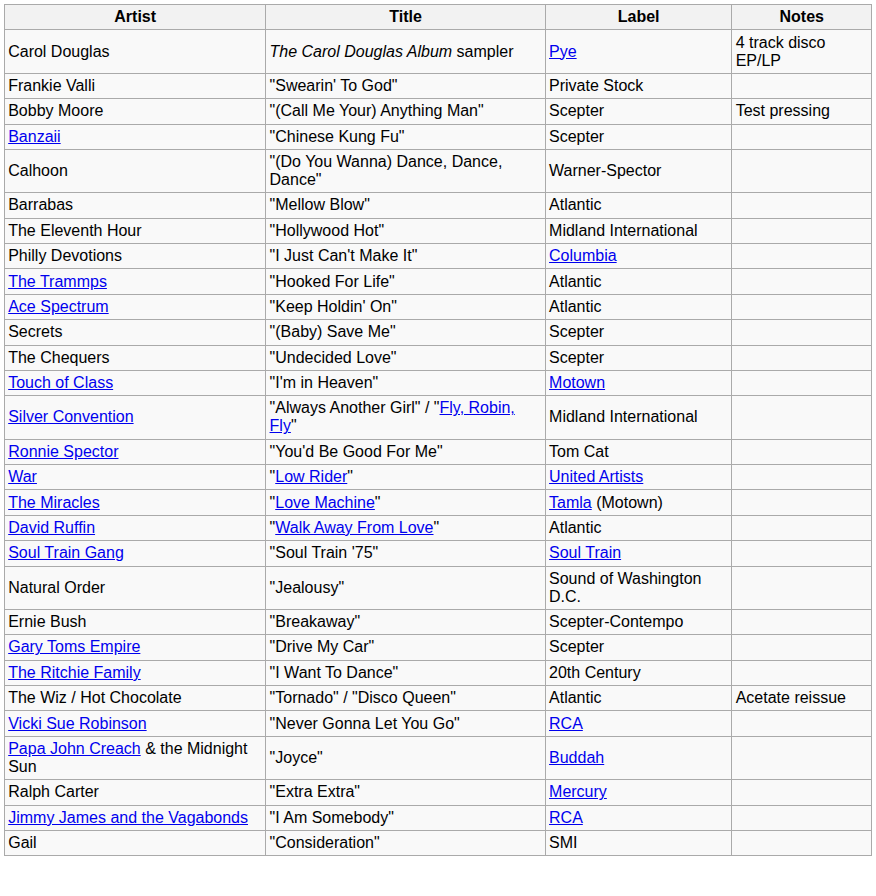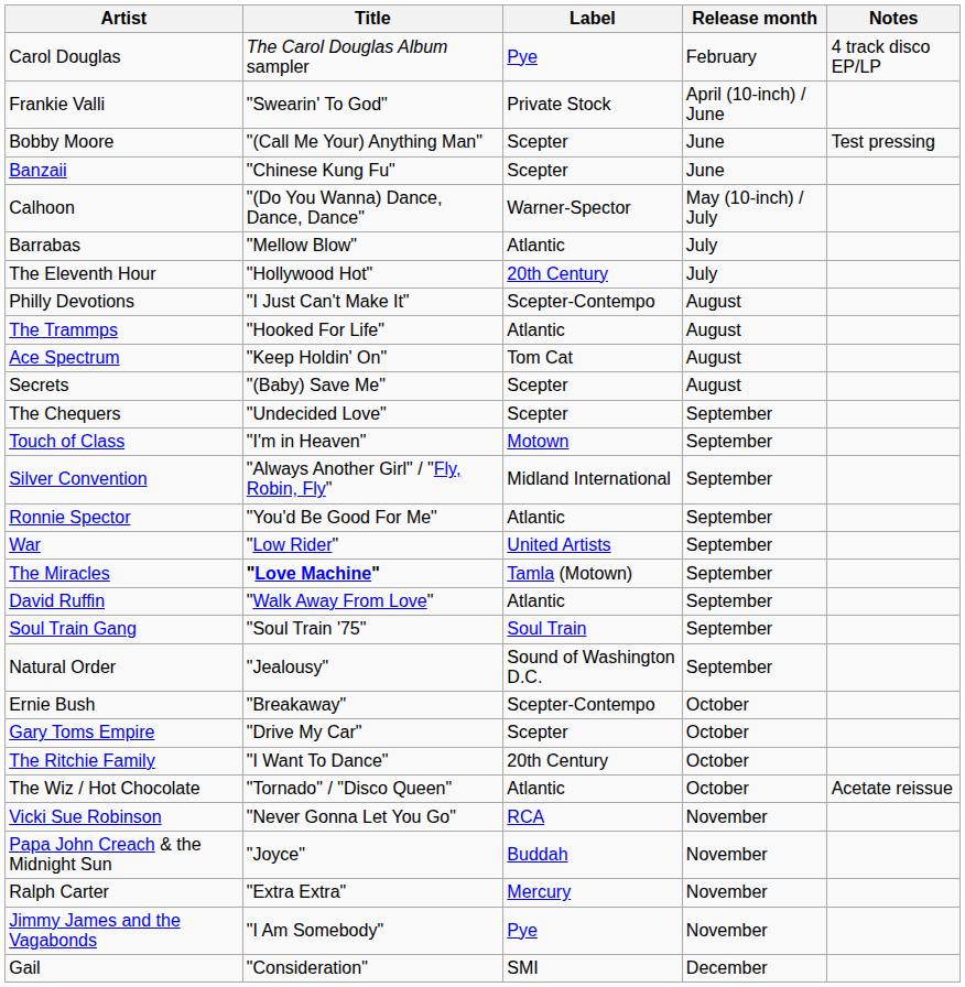 <table class="wikitable">
 <tr>
 <th>Artist</th>
 <th>Title</th>
 <th>Label</th>
+<th>Release month</th>
 <th>Notes</th>
 </tr>
 <tr>
 <td>Carol Douglas</td>
 <td><em>The Carol Douglas Album</em> sampler</td>
 <td><a href='#'>Pye</a></td>
+<td>February</td>
 <td>4 track disco EP/LP</td>
 </tr>
 <tr>
 <td>Frankie Valli</td>
 <td>"Swearin' To God"</td>
 <td>Private Stock</td>
+<td>April (10-inch) / June</td>
 <td></td>
 </tr>
 <tr>
 <td>Bobby Moore</td>
 <td>"(Call Me Your) Anything Man"</td>
 <td>Scepter</td>
+<td>June</td>
 <td>Test pressing</td>
 </tr>
 <tr>
 <td><a href='#'>Banzaii</a></td>
 <td>"Chinese Kung Fu"</td>
 <td>Scepter</td>
+<td>June</td>
 <td></td>
 </tr>
 <tr>
 <td>Calhoon</td>
 <td>"(Do You Wanna) Dance, Dance, Dance"</td>
 <td>Warner-Spector</td>
+<td>May (10-inch) / July</td>
 <td></td>
 </tr>
 <tr>
 <td>Barrabas</td>
 <td>"Mellow Blow"</td>
 <td>Atlantic</td>
+<td>July</td>
 <td></td>
 </tr>
 <tr>
 <td>The Eleventh Hour</td>
 <td>"Hollywood Hot"</td>
-<td>Midland International</td>
+<td><a href='#'>20th Century</a></td>
+<td>July</td>
 <td></td>
 </tr>
 <tr>
 <td>Philly Devotions</td>
 <td>"I Just Can't Make It"</td>
-<td><a href='#'>Columbia</a></td>
+<td>Scepter-Contempo</td>
+<td>August</td>
 <td></td>
 </tr>
 <tr>
 <td><a href='#'>The Trammps</a></td>
 <td>"Hooked For Life"</td>
 <td>Atlantic</td>
+<td>August</td>
 <td></td>
 </tr>
 <tr>
 <td><a href='#'>Ace Spectrum</a></td>
 <td>"Keep Holdin' On"</td>
-<td>Atlantic</td>
+<td>Tom Cat</td>
+<td>August</td>
 <td></td>
 </tr>
 <tr>
 <td>Secrets</td>
 <td>"(Baby) Save Me"</td>
 <td>Scepter</td>
+<td>August</td>
 <td></td>
 </tr>
 <tr>
 <td>The Chequers</td>
 <td>"Undecided Love"</td>
 <td>Scepter</td>
+<td>September</td>
 <td></td>
 </tr>
 <tr>
 <td><a href='#'>Touch of Class</a></td>
 <td>"I'm in Heaven"</td>
 <td><a href='#'>Motown</a></td>
+<td>September</td>
 <td></td>
 </tr>
 <tr>
 <td><a href='#'>Silver Convention</a></td>
 <td>"Always Another Girl" / "<a href='#'>Fly, Robin, Fly</a>"</td>
 <td>Midland International</td>
+<td>September</td>
 <td></td>
 </tr>
 <tr>
 <td><a href='#'>Ronnie Spector</a></td>
 <td>"You'd Be Good For Me"</td>
-<td>Tom Cat</td>
+<td>Atlantic</td>
+<td>September</td>
 <td></td>
 </tr>
 <tr>
 <td><a href='#'>War</a></td>
 <td>"<a href='#'>Low Rider</a>"</td>
 <td><a href='#'>United Artists</a></td>
+<td>September</td>
 <td></td>
 </tr>
 <tr>
 <td><a href='#'>The Miracles</a></td>
-<td>"<a href='#'>Love Machine</a>"</td>
+<td><strong>"<a href='#'>Love Machine</a>"</strong></td>
 <td><a href='#'>Tamla</a> (Motown)</td>
+<td>September</td>
 <td></td>
 </tr>
 <tr>
 <td><a href='#'>David Ruffin</a></td>
 <td>"<a href='#'>Walk Away From Love</a>"</td>
 <td>Atlantic</td>
+<td>September</td>
 <td></td>
 </tr>
 <tr>
 <td><a href='#'>Soul Train Gang</a></td>
 <td>"Soul Train '75"</td>
 <td><a href='#'>Soul Train</a></td>
+<td>September</td>
 <td></td>
 </tr>
 <tr>
 <td>Natural Order</td>
 <td>"Jealousy"</td>
 <td>Sound of Washington D.C.</td>
+<td>September</td>
 <td></td>
 </tr>
 <tr>
 <td>Ernie Bush</td>
 <td>"Breakaway"</td>
 <td>Scepter-Contempo</td>
+<td>October</td>
 <td></td>
 </tr>
 <tr>
 <td><a href='#'>Gary Toms Empire</a></td>
 <td>"Drive My Car"</td>
 <td>Scepter</td>
+<td>October</td>
 <td></td>
 </tr>
 <tr>
 <td><a href='#'>The Ritchie Family</a></td>
 <td>"I Want To Dance"</td>
 <td>20th Century</td>
+<td>October</td>
 <td></td>
 </tr>
 <tr>
 <td>The Wiz / Hot Chocolate</td>
 <td>"Tornado" / "Disco Queen"</td>
 <td>Atlantic</td>
+<td>October</td>
 <td>Acetate reissue</td>
 </tr>
 <tr>
 <td><a href='#'>Vicki Sue Robinson</a></td>
 <td>"Never Gonna Let You Go"</td>
 <td><a href='#'>RCA</a></td>
+<td>November</td>
 <td></td>
 </tr>
 <tr>
 <td><a href='#'>Papa John Creach</a> & the Midnight Sun</td>
 <td>"Joyce"</td>
 <td><a href='#'>Buddah</a></td>
+<td>November</td>
 <td></td>
 </tr>
 <tr>
 <td>Ralph Carter</td>
 <td>"Extra Extra"</td>
 <td><a href='#'>Mercury</a></td>
+<td>November</td>
 <td></td>
 </tr>
 <tr>
 <td><a href='#'>Jimmy James and the Vagabonds</a></td>
 <td>"I Am Somebody"</td>
-<td><a href='#'>RCA</a></td>
+<td><a href='#'>Pye</a></td>
+<td>November</td>
 <td></td>
 </tr>
 <tr>
 <td>Gail</td>
 <td>"Consideration"</td>
 <td>SMI</td>
+<td>December</td>
 <td></td>
 </tr>
 </table>
